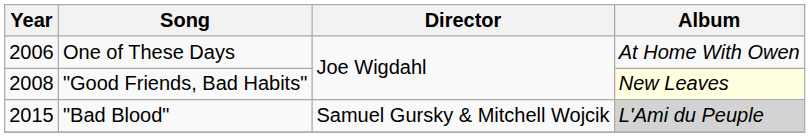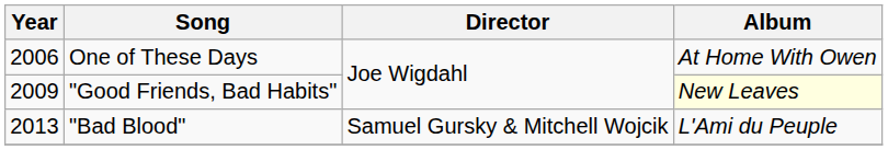 <table class="wikitable">
 <tr>
 <th>Year</th>
 <th>Song</th>
 <th>Director</th>
 <th>Album</th>
 </tr>
 <tr>
 <td>2006</td>
 <td>One of These Days</td>
 <td rowspan="2">Joe Wigdahl</td>
 <td><em>At Home With Owen</em></td>
 </tr>
 <tr>
-<td>2008</td>
+<td>2009</td>
 <td>"Good Friends, Bad Habits"</td>
 <td style="background: lightyellow;"><em>New Leaves</em></td>
 </tr>
 <tr>
-<td>2015</td>
+<td>2013</td>
 <td>"Bad Blood"</td>
 <td>Samuel Gursky & Mitchell Wojcik</td>
-<td style="background: lightgrey;"><em>L'Ami du Peuple</em></td>
+<td><em>L'Ami du Peuple</em></td>
 </tr>
 <tr>
 </tr>
 </table>
